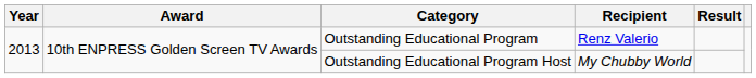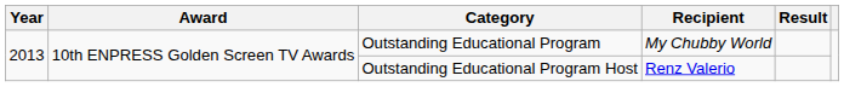 <table class="wikitable">
 <tr>
 <th>Year</th>
 <th>Award</th>
 <th>Category</th>
 <th>Recipient</th>
 <th>Result</th>
 <th></th>
 </tr>
 <tr>
 <td rowspan=2>2013</td>
 <td rowspan=2>10th ENPRESS Golden Screen TV Awards</td>
 <td>Outstanding Educational Program</td>
-<td><a href='#'>Renz Valerio</a></td>
+<td><em>My Chubby World</em></td>
 <td></td>
 <td rowspan=2></td>
 </tr>
 <tr>
 <td>Outstanding Educational Program Host</td>
-<td><em>My Chubby World</em></td>
+<td><a href='#'>Renz Valerio</a></td>
 <td></td>
 </tr>
 </table>
